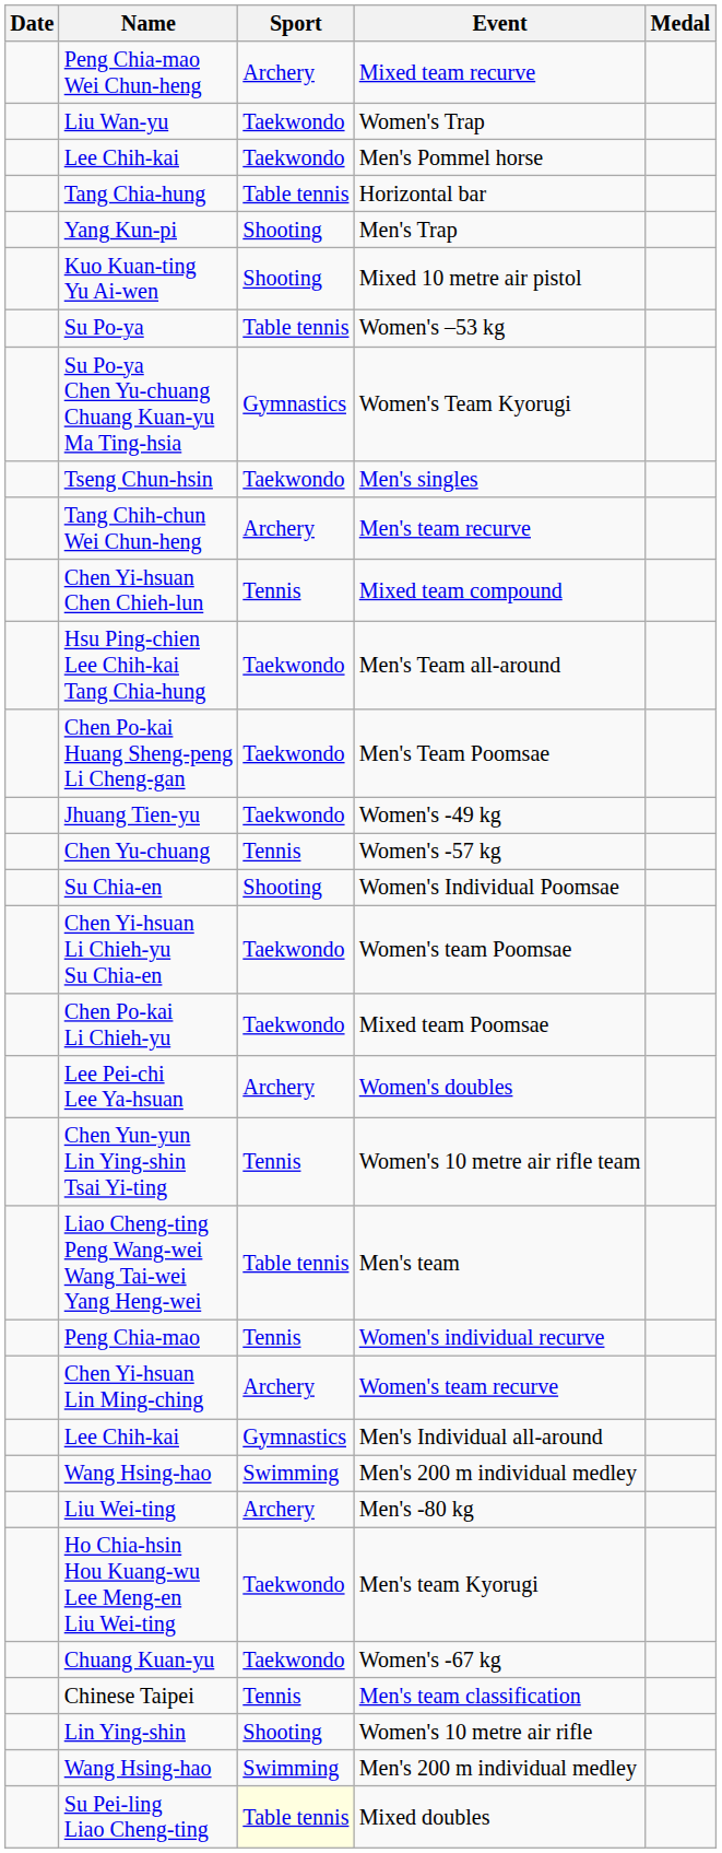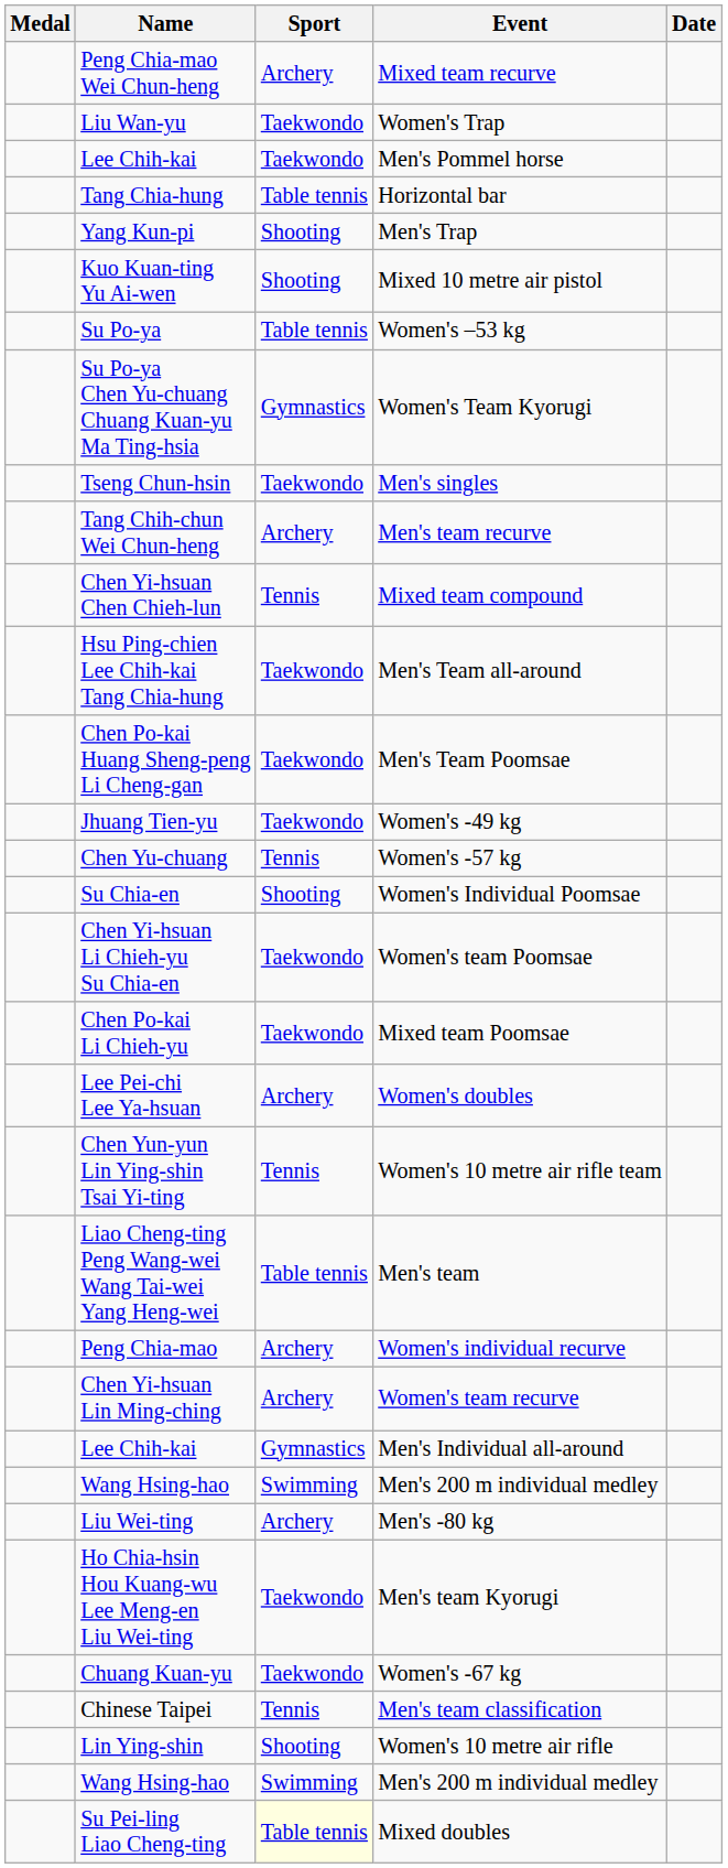 <table class="wikitable sortable" style="font-size: 95%;">
 <tr>
-<th>Date</th>
+<th>Medal</th>
 <th>Name</th>
 <th>Sport</th>
 <th>Event</th>
-<th>Medal</th>
+<th>Date</th>
 </tr>
 <tr>
 <td></td>
 <td><a href='#'>Peng Chia-mao</a><br><a href='#'>Wei Chun-heng</a></td>
 <td><a href='#'>Archery</a></td>
 <td><a href='#'>Mixed team recurve</a></td>
 <td></td>
 </tr>
 <tr>
 <td></td>
 <td><a href='#'>Liu Wan-yu</a></td>
 <td><a href='#'>Taekwondo</a></td>
 <td>Women's Trap</td>
 <td></td>
 </tr>
 <tr>
 <td></td>
 <td><a href='#'>Lee Chih-kai</a></td>
 <td><a href='#'>Taekwondo</a></td>
 <td>Men's Pommel horse</td>
 <td></td>
 </tr>
 <tr>
 <td></td>
 <td><a href='#'>Tang Chia-hung</a></td>
 <td><a href='#'>Table tennis</a></td>
 <td>Horizontal bar</td>
 <td></td>
 </tr>
 <tr>
 <td></td>
 <td><a href='#'>Yang Kun-pi</a></td>
 <td><a href='#'>Shooting</a></td>
 <td>Men's Trap</td>
 <td></td>
 </tr>
 <tr>
 <td></td>
 <td><a href='#'>Kuo Kuan-ting</a><br><a href='#'>Yu Ai-wen</a></td>
 <td><a href='#'>Shooting</a></td>
 <td>Mixed 10 metre air pistol</td>
 <td></td>
 </tr>
 <tr>
 <td></td>
 <td><a href='#'>Su Po-ya</a></td>
 <td><a href='#'>Table tennis</a></td>
 <td>Women's –53 kg</td>
 <td></td>
 </tr>
 <tr>
 <td></td>
 <td><a href='#'>Su Po-ya</a><br><a href='#'>Chen Yu-chuang</a><br><a href='#'>Chuang Kuan-yu</a><br><a href='#'>Ma Ting-hsia</a></td>
 <td><a href='#'>Gymnastics</a></td>
 <td>Women's Team Kyorugi</td>
 <td></td>
 </tr>
 <tr>
 <td></td>
 <td><a href='#'>Tseng Chun-hsin</a></td>
 <td><a href='#'>Taekwondo</a></td>
 <td><a href='#'>Men's singles</a></td>
 <td></td>
 </tr>
 <tr>
 <td></td>
 <td><a href='#'>Tang Chih-chun</a><br><a href='#'>Wei Chun-heng</a></td>
 <td><a href='#'>Archery</a></td>
 <td><a href='#'>Men's team recurve</a></td>
 <td></td>
 </tr>
 <tr>
 <td></td>
 <td><a href='#'>Chen Yi-hsuan</a><br><a href='#'>Chen Chieh-lun</a></td>
 <td><a href='#'>Tennis</a></td>
 <td><a href='#'>Mixed team compound</a></td>
 <td></td>
 </tr>
 <tr>
 <td></td>
 <td><a href='#'>Hsu Ping-chien</a><br><a href='#'>Lee Chih-kai</a><br><a href='#'>Tang Chia-hung</a></td>
 <td><a href='#'>Taekwondo</a></td>
 <td>Men's Team all-around</td>
 <td></td>
 </tr>
 <tr>
 <td></td>
 <td><a href='#'>Chen Po-kai</a><br><a href='#'>Huang Sheng-peng</a><br><a href='#'>Li Cheng-gan</a></td>
 <td><a href='#'>Taekwondo</a></td>
 <td>Men's Team Poomsae</td>
 <td></td>
 </tr>
 <tr>
 <td></td>
 <td><a href='#'>Jhuang Tien-yu</a></td>
 <td><a href='#'>Taekwondo</a></td>
 <td>Women's -49 kg</td>
 <td></td>
 </tr>
 <tr>
 <td></td>
 <td><a href='#'>Chen Yu-chuang</a></td>
 <td><a href='#'>Tennis</a></td>
 <td>Women's -57 kg</td>
 <td></td>
 </tr>
 <tr>
 <td></td>
 <td><a href='#'>Su Chia-en</a></td>
 <td><a href='#'>Shooting</a></td>
 <td>Women's Individual Poomsae</td>
 <td></td>
 </tr>
 <tr>
 <td></td>
 <td><a href='#'>Chen Yi-hsuan</a><br><a href='#'>Li Chieh-yu</a><br><a href='#'>Su Chia-en</a></td>
 <td><a href='#'>Taekwondo</a></td>
 <td>Women's team Poomsae</td>
 <td></td>
 </tr>
 <tr>
 <td></td>
 <td><a href='#'>Chen Po-kai</a><br><a href='#'>Li Chieh-yu</a></td>
 <td><a href='#'>Taekwondo</a></td>
 <td>Mixed team Poomsae</td>
 <td></td>
 </tr>
 <tr>
 <td></td>
 <td><a href='#'>Lee Pei-chi</a><br><a href='#'>Lee Ya-hsuan</a></td>
 <td><a href='#'>Archery</a></td>
 <td><a href='#'>Women's doubles</a></td>
 <td></td>
 </tr>
 <tr>
 <td></td>
 <td><a href='#'>Chen Yun-yun</a><br><a href='#'>Lin Ying-shin</a><br><a href='#'>Tsai Yi-ting</a></td>
 <td><a href='#'>Tennis</a></td>
 <td>Women's 10 metre air rifle team</td>
 <td></td>
 </tr>
 <tr>
 <td></td>
 <td><a href='#'>Liao Cheng-ting</a><br><a href='#'>Peng Wang-wei</a><br><a href='#'>Wang Tai-wei</a><br><a href='#'>Yang Heng-wei</a></td>
 <td><a href='#'>Table tennis</a></td>
 <td>Men's team</td>
 <td></td>
 </tr>
 <tr>
 <td></td>
 <td><a href='#'>Peng Chia-mao</a></td>
-<td><a href='#'>Tennis</a></td>
+<td><a href='#'>Archery</a></td>
 <td><a href='#'>Women's individual recurve</a></td>
 <td></td>
 </tr>
 <tr>
 <td></td>
 <td><a href='#'>Chen Yi-hsuan</a><br><a href='#'>Lin Ming-ching</a></td>
 <td><a href='#'>Archery</a></td>
 <td><a href='#'>Women's team recurve</a></td>
 <td></td>
 </tr>
 <tr>
 <td></td>
 <td><a href='#'>Lee Chih-kai</a></td>
 <td><a href='#'>Gymnastics</a></td>
 <td>Men's Individual all-around</td>
 <td></td>
 </tr>
 <tr>
 <td></td>
 <td><a href='#'>Wang Hsing-hao</a></td>
 <td><a href='#'>Swimming</a></td>
 <td>Men's 200 m individual medley</td>
 <td></td>
 </tr>
 <tr>
 <td></td>
 <td><a href='#'>Liu Wei-ting</a></td>
 <td><a href='#'>Archery</a></td>
 <td>Men's -80 kg</td>
 <td></td>
 </tr>
 <tr>
 <td></td>
 <td><a href='#'>Ho Chia-hsin</a><br><a href='#'>Hou Kuang-wu</a><br><a href='#'>Lee Meng-en</a><br><a href='#'>Liu Wei-ting</a></td>
 <td><a href='#'>Taekwondo</a></td>
 <td>Men's team Kyorugi</td>
 <td></td>
 </tr>
 <tr>
 <td></td>
 <td><a href='#'>Chuang Kuan-yu</a></td>
 <td><a href='#'>Taekwondo</a></td>
 <td>Women's -67 kg</td>
 <td></td>
 </tr>
 <tr>
 <td></td>
 <td>Chinese Taipei</td>
 <td><a href='#'>Tennis</a></td>
 <td><a href='#'>Men's team classification</a></td>
 <td></td>
 </tr>
 <tr>
 <td></td>
 <td><a href='#'>Lin Ying-shin</a></td>
 <td><a href='#'>Shooting</a></td>
 <td>Women's 10 metre air rifle</td>
 <td></td>
 </tr>
 <tr>
 <td></td>
 <td><a href='#'>Wang Hsing-hao</a></td>
 <td><a href='#'>Swimming</a></td>
 <td>Men's 200 m individual medley</td>
 <td></td>
 </tr>
 <tr>
 <td></td>
 <td><a href='#'>Su Pei-ling</a><br><a href='#'>Liao Cheng-ting</a></td>
 <td style="background: lightyellow;"><a href='#'>Table tennis</a></td>
 <td>Mixed doubles</td>
 <td></td>
 </tr>
 </table>
